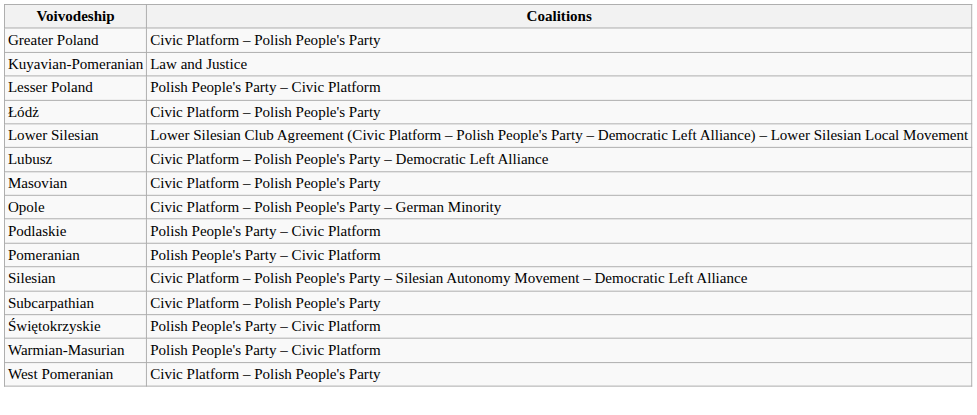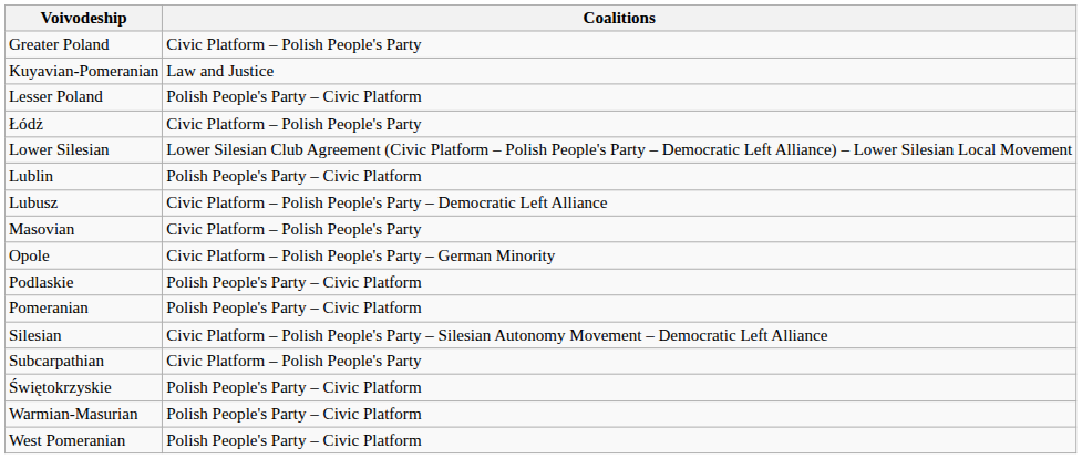 <table class="wikitable">
 <tr>
 <th>Voivodeship</th>
 <th>Coalitions</th>
 </tr>
 <tr>
 <td>Greater Poland</td>
 <td>Civic Platform – Polish People's Party</td>
 </tr>
 <tr>
 <td>Kuyavian-Pomeranian</td>
 <td>Law and Justice</td>
 </tr>
 <tr>
 <td>Lesser Poland</td>
 <td>Polish People's Party – Civic Platform</td>
 </tr>
 <tr>
 <td>Łódż</td>
 <td>Civic Platform – Polish People's Party</td>
 </tr>
 <tr>
 <td>Lower Silesian</td>
 <td>Lower Silesian Club Agreement (Civic Platform – Polish People's Party – Democratic Left Alliance) – Lower Silesian Local Movement</td>
+</tr>
+<tr>
+<td>Lublin</td>
+<td>Polish People's Party – Civic Platform</td>
 </tr>
 <tr>
 <td>Lubusz</td>
 <td>Civic Platform – Polish People's Party – Democratic Left Alliance</td>
 </tr>
 <tr>
 <td>Masovian</td>
 <td>Civic Platform – Polish People's Party</td>
 </tr>
 <tr>
 <td>Opole</td>
 <td>Civic Platform – Polish People's Party – German Minority</td>
 </tr>
 <tr>
 <td>Podlaskie</td>
 <td>Polish People's Party – Civic Platform</td>
 </tr>
 <tr>
 <td>Pomeranian</td>
 <td>Polish People's Party – Civic Platform</td>
 </tr>
 <tr>
 <td>Silesian</td>
 <td>Civic Platform – Polish People's Party – Silesian Autonomy Movement – Democratic Left Alliance</td>
 </tr>
 <tr>
 <td>Subcarpathian</td>
 <td>Civic Platform – Polish People's Party</td>
 </tr>
 <tr>
 <td>Świętokrzyskie</td>
 <td>Polish People's Party – Civic Platform</td>
 </tr>
 <tr>
 <td>Warmian-Masurian</td>
 <td>Polish People's Party – Civic Platform</td>
 </tr>
 <tr>
 <td>West Pomeranian</td>
-<td>Civic Platform – Polish People's Party</td>
+<td>Polish People's Party – Civic Platform</td>
 </tr>
 </table>
